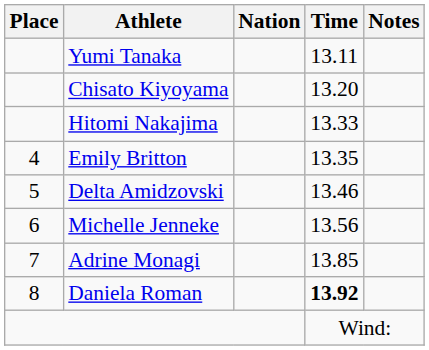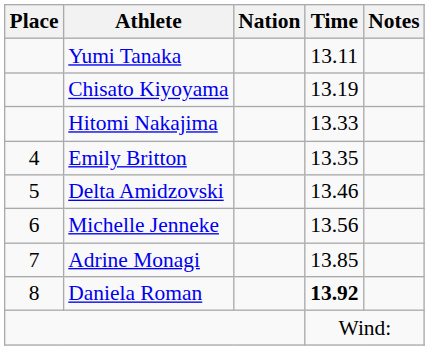 <table class="wikitable mw-datatable sortable" style="text-align:center;">
 <tr>
 <th scope="col">Place</th>
 <th scope="col">Athlete</th>
 <th scope="col">Nation</th>
 <th scope="col">Time</th>
 <th scope="col">Notes</th>
 </tr>
 <tr>
 <td></td>
 <td align="left"><a href='#'>Yumi Tanaka</a></td>
 <td align="left"></td>
 <td>13.11</td>
 <td></td>
 </tr>
 <tr>
 <td></td>
 <td align="left"><a href='#'>Chisato Kiyoyama</a></td>
 <td align="left"></td>
-<td>13.20</td>
+<td>13.19</td>
 <td></td>
 </tr>
 <tr>
 <td></td>
 <td align="left"><a href='#'>Hitomi Nakajima</a></td>
 <td align="left"></td>
 <td>13.33</td>
 <td></td>
 </tr>
 <tr>
 <td>4</td>
 <td align="left"><a href='#'>Emily Britton</a></td>
 <td align="left"></td>
 <td>13.35</td>
 <td></td>
 </tr>
 <tr>
 <td>5</td>
 <td align="left"><a href='#'>Delta Amidzovski</a></td>
 <td align="left"></td>
 <td>13.46</td>
 <td></td>
 </tr>
 <tr>
 <td>6</td>
 <td align="left"><a href='#'>Michelle Jenneke</a></td>
 <td align="left"></td>
 <td>13.56</td>
 <td></td>
 </tr>
 <tr>
 <td>7</td>
 <td align="left"><a href='#'>Adrine Monagi</a></td>
 <td align="left"></td>
 <td>13.85</td>
 <td></td>
 </tr>
 <tr>
 <td>8</td>
 <td align="left"><a href='#'>Daniela Roman</a></td>
 <td align="left"></td>
 <td><strong>13.92</strong></td>
 <td></td>
 </tr>
 <tr class="sortbottom">
 <td colspan="3"></td>
 <td colspan="2">Wind: </td>
 </tr>
 </table>
